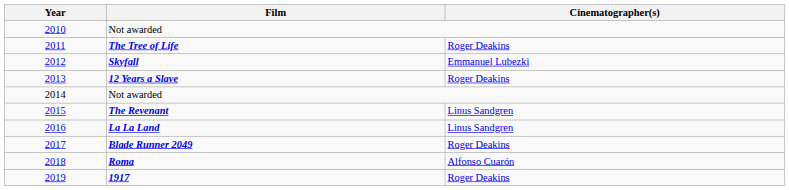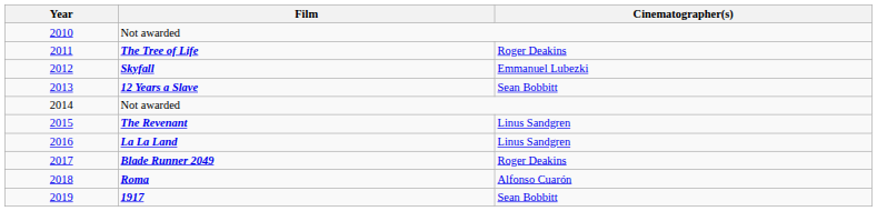 <table class="wikitable" width="95%" cellpadding="5">
 <tr>
 <th width="100"><strong>Year</strong></th>
 <th width="350"><strong>Film</strong></th>
 <th width="350"><strong>Cinematographer(s)</strong></th>
 </tr>
 <tr>
 <td align="center"><a href='#'>2010</a></td>
 <td colspan=2>Not awarded</td>
 </tr>
 <tr>
 <td align="center"><a href='#'>2011</a></td>
 <td><strong><em><a href='#'>The Tree of Life</a></em></strong></td>
 <td><a href='#'>Roger Deakins</a></td>
 </tr>
 <tr>
 <td align="center"><a href='#'>2012</a></td>
 <td><strong><em><a href='#'>Skyfall</a></em></strong></td>
 <td><a href='#'>Emmanuel Lubezki</a></td>
 </tr>
 <tr>
 <td align="center"><a href='#'>2013</a></td>
 <td><strong><em><a href='#'>12 Years a Slave</a></em></strong></td>
-<td><a href='#'>Roger Deakins</a></td>
+<td><a href='#'>Sean Bobbitt</a></td>
 </tr>
 <tr>
 <td align="center">2014</td>
 <td colspan=2>Not awarded</td>
 </tr>
 <tr>
 <td align="center"><a href='#'>2015</a></td>
 <td><strong><em><a href='#'>The Revenant</a></em></strong></td>
 <td><a href='#'>Linus Sandgren</a></td>
 </tr>
 <tr>
 <td align="center"><a href='#'>2016</a></td>
 <td><strong><em><a href='#'>La La Land</a></em></strong></td>
 <td><a href='#'>Linus Sandgren</a></td>
 </tr>
 <tr>
 <td align="center"><a href='#'>2017</a></td>
 <td><strong><em><a href='#'>Blade Runner 2049</a></em></strong></td>
 <td><a href='#'>Roger Deakins</a></td>
 </tr>
 <tr>
 <td align="center"><a href='#'>2018</a></td>
 <td><strong><em><a href='#'>Roma</a></em></strong></td>
 <td><a href='#'>Alfonso Cuarón</a></td>
 </tr>
 <tr>
 <td align="center"><a href='#'>2019</a></td>
 <td><strong><em><a href='#'>1917</a></em></strong></td>
-<td><a href='#'>Roger Deakins</a></td>
+<td><a href='#'>Sean Bobbitt</a></td>
 </tr>
 </table>
